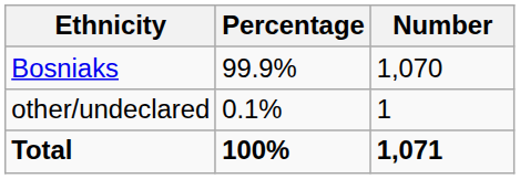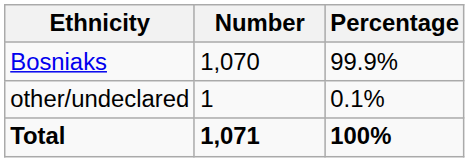 <table class="wikitable">
 <tr>
 <th width="100px">Ethnicity</th>
+<th width="80px">Number</th>
 <th width="80px">Percentage</th>
-<th width="80px">Number</th>
 </tr>
 <tr>
 <td><a href='#'>Bosniaks</a></td>
+<td>1,070</td>
 <td>99.9%</td>
-<td>1,070</td>
 </tr>
 <tr>
 <td>other/undeclared</td>
+<td>1</td>
 <td>0.1%</td>
-<td>1</td>
 </tr>
 <tr>
 <td><strong>Total</strong></td>
+<td><strong>1,071</strong></td>
 <td><strong>100%</strong></td>
-<td><strong>1,071</strong></td>
 </tr>
 </table>
